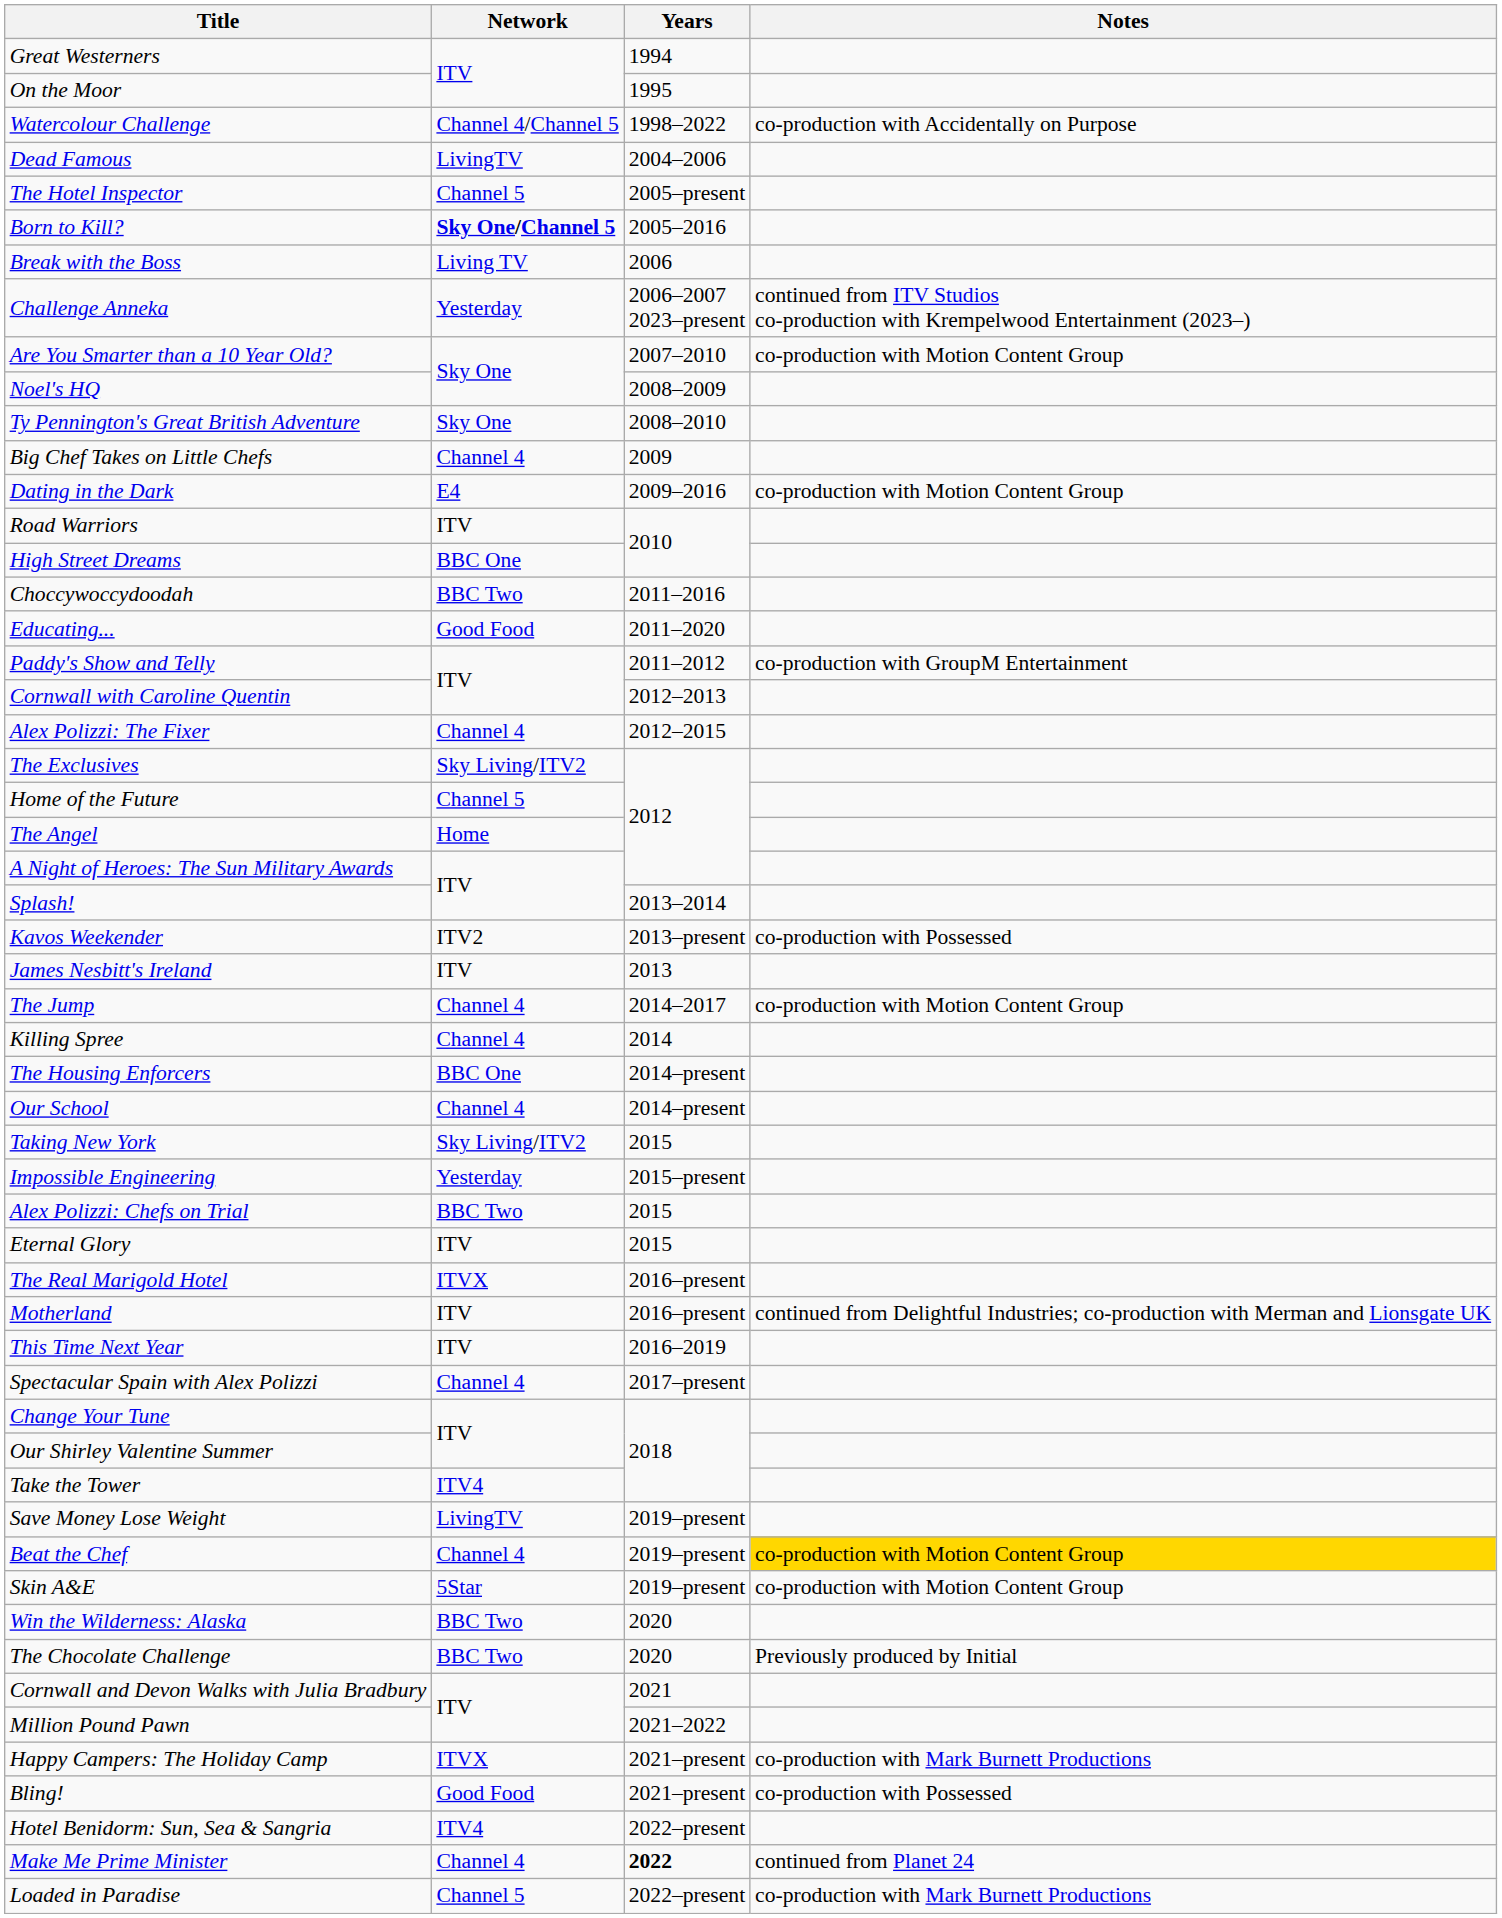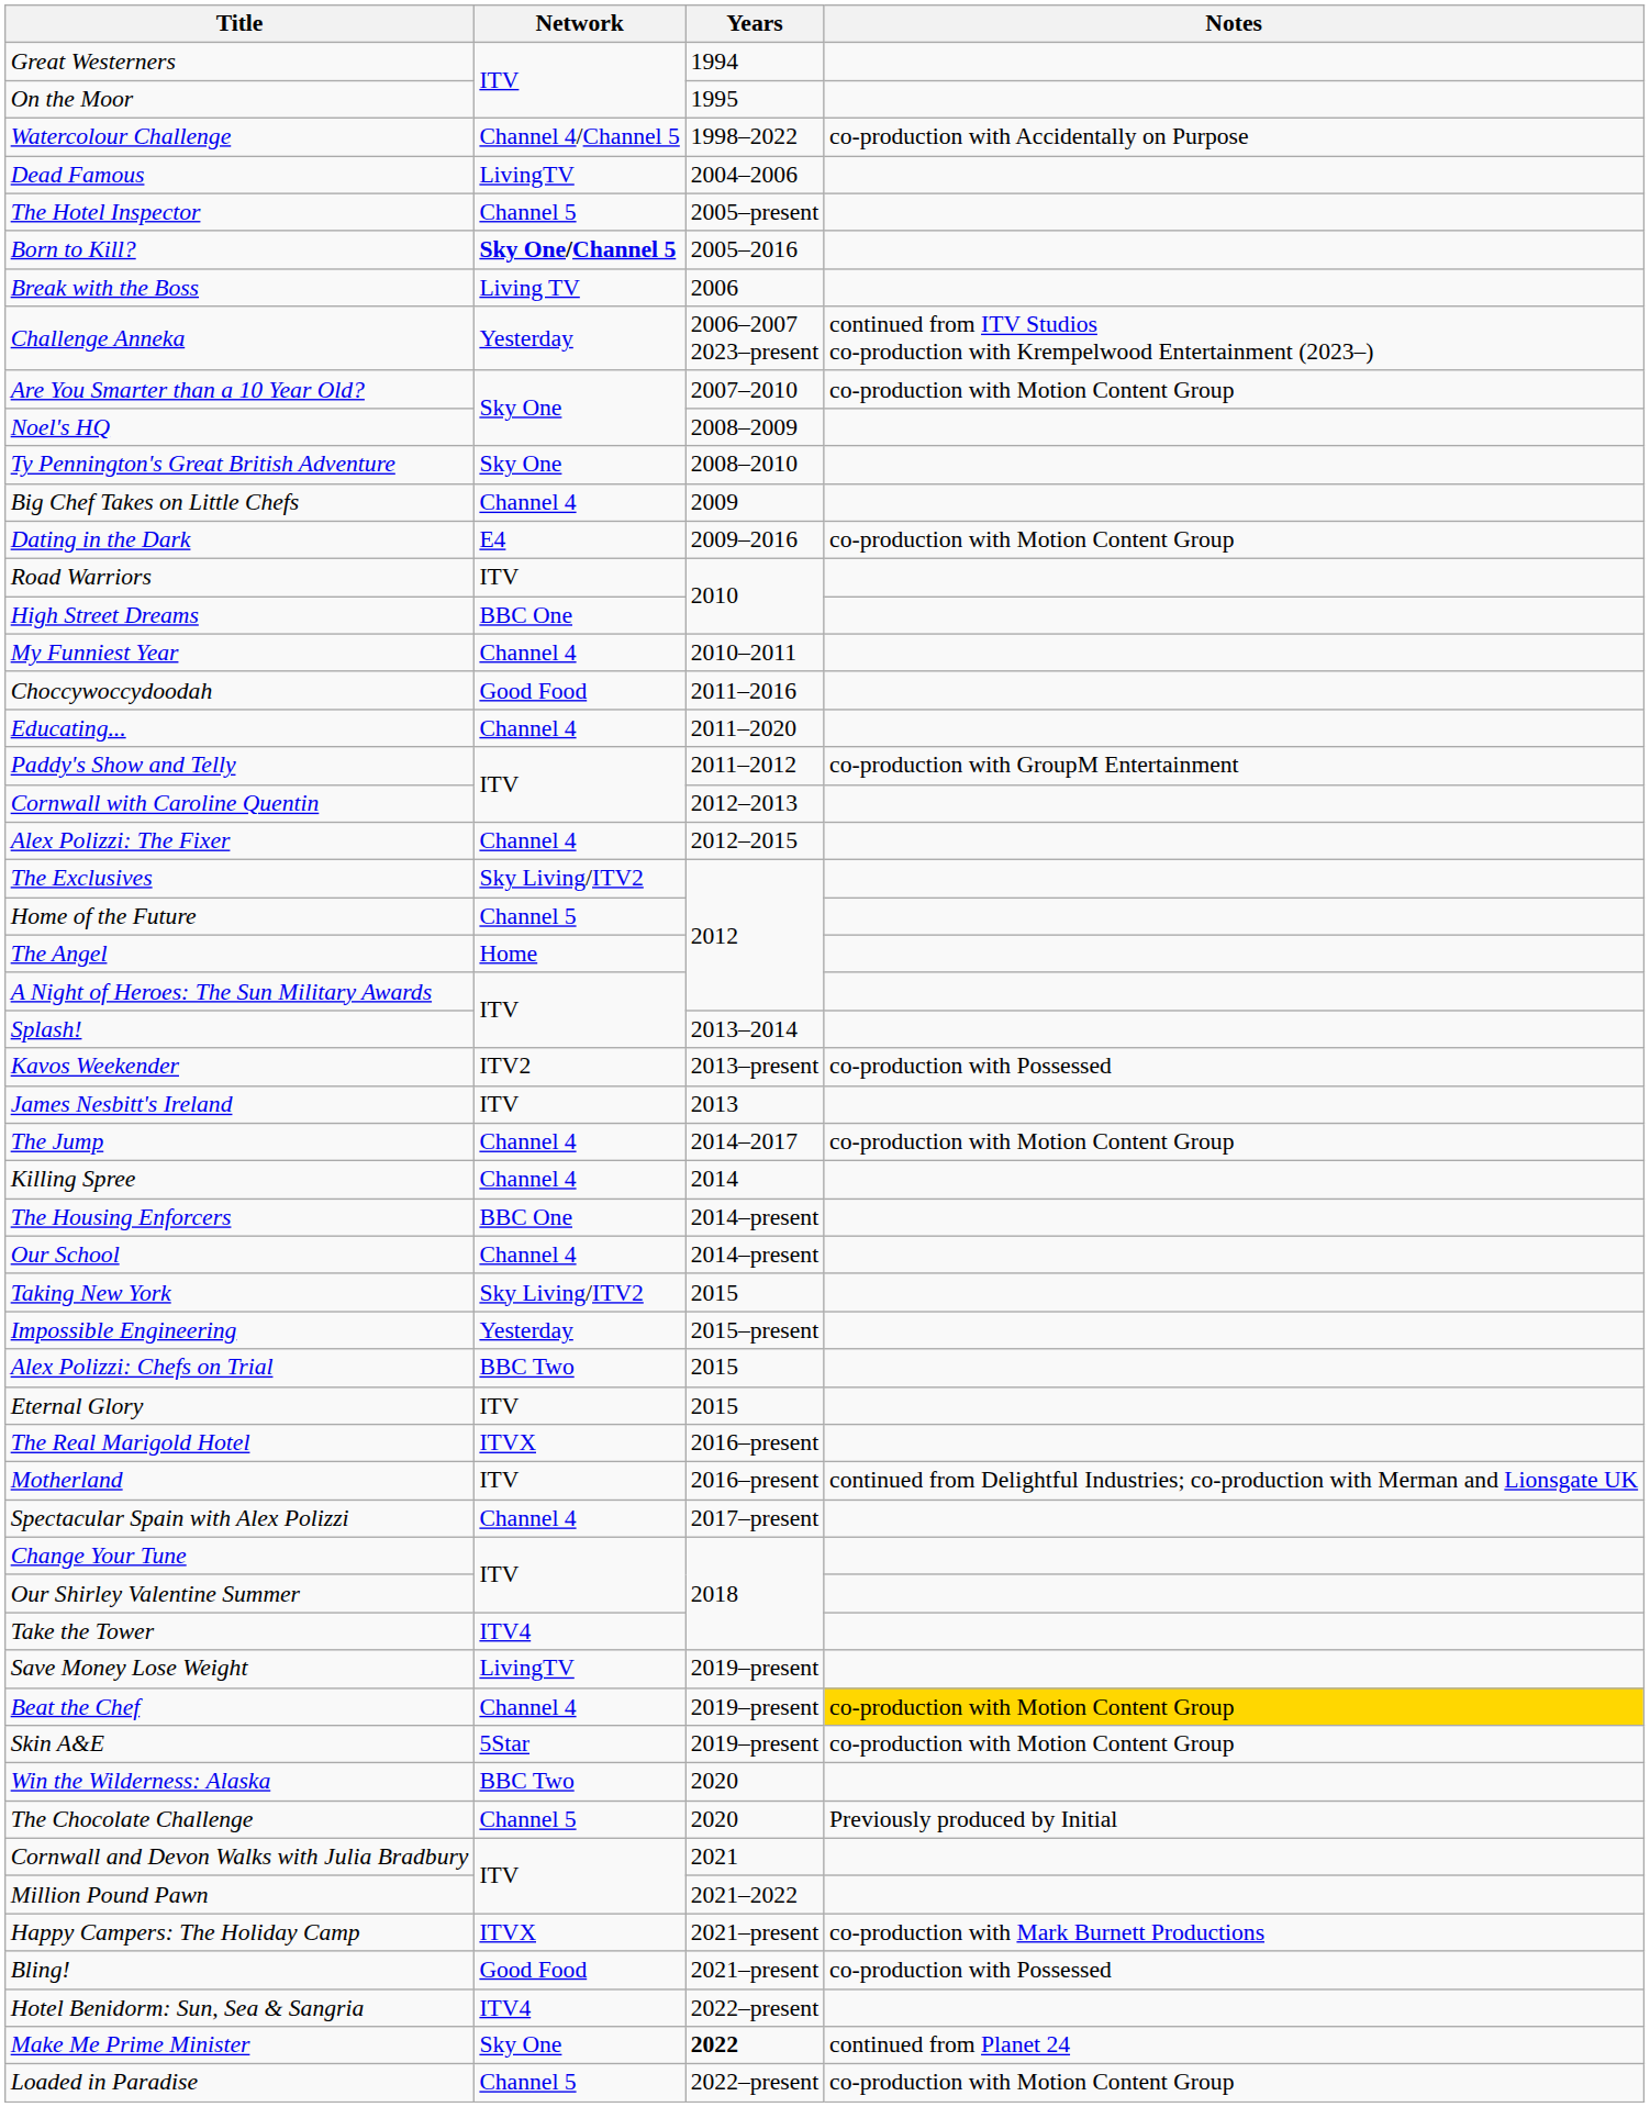 <table class="wikitable sortable sticky-header">
 <tr>
 <th>Title</th>
 <th>Network</th>
 <th>Years</th>
 <th>Notes</th>
 </tr>
 <tr>
 <td><em>Great Westerners</em></td>
 <td rowspan="2"><a href='#'>ITV</a></td>
 <td>1994</td>
 <td></td>
 </tr>
 <tr>
 <td><em>On the Moor</em></td>
 <td>1995</td>
 <td></td>
 </tr>
 <tr>
 <td><em><a href='#'>Watercolour Challenge</a></em></td>
 <td><a href='#'>Channel 4</a>/<a href='#'>Channel 5</a></td>
 <td>1998–2022</td>
 <td>co-production with Accidentally on Purpose</td>
 </tr>
 <tr>
 <td><em><a href='#'>Dead Famous</a></em></td>
 <td><a href='#'>LivingTV</a></td>
 <td>2004–2006</td>
 <td></td>
 </tr>
 <tr>
 <td><em><a href='#'>The Hotel Inspector</a></em></td>
 <td><a href='#'>Channel 5</a></td>
 <td>2005–present</td>
 <td></td>
 </tr>
 <tr>
 <td><em><a href='#'>Born to Kill?</a></em></td>
 <td><strong><a href='#'>Sky One</a>/<a href='#'>Channel 5</a></strong></td>
 <td>2005–2016</td>
 <td></td>
 </tr>
 <tr>
 <td><em><a href='#'>Break with the Boss</a></em></td>
 <td><a href='#'>Living TV</a></td>
 <td>2006</td>
 <td></td>
 </tr>
 <tr>
 <td><em><a href='#'>Challenge Anneka</a></em></td>
 <td><a href='#'>Yesterday</a></td>
 <td>2006–2007<br>2023–present</td>
 <td>continued from <a href='#'>ITV Studios</a><br>co-production with Krempelwood Entertainment (2023–)</td>
 </tr>
 <tr>
 <td><em><a href='#'>Are You Smarter than a 10 Year Old?</a></em></td>
 <td rowspan="2"><a href='#'>Sky One</a></td>
 <td>2007–2010</td>
 <td>co-production with Motion Content Group</td>
 </tr>
 <tr>
 <td><em><a href='#'>Noel's HQ</a></em></td>
 <td>2008–2009</td>
 <td></td>
 </tr>
 <tr>
 <td><em><a href='#'>Ty Pennington's Great British Adventure</a></em></td>
 <td><a href='#'>Sky One</a></td>
 <td>2008–2010</td>
 <td></td>
 </tr>
 <tr>
 <td><em>Big Chef Takes on Little Chefs</em></td>
 <td><a href='#'>Channel 4</a></td>
 <td>2009</td>
 <td></td>
 </tr>
 <tr>
 <td><em><a href='#'>Dating in the Dark</a></em></td>
 <td><a href='#'>E4</a></td>
 <td>2009–2016</td>
 <td>co-production with Motion Content Group</td>
 </tr>
 <tr>
 <td><em>Road Warriors</em></td>
 <td>ITV</td>
 <td rowspan="2">2010</td>
 <td></td>
 </tr>
 <tr>
 <td><em><a href='#'>High Street Dreams</a></em></td>
 <td><a href='#'>BBC One</a></td>
 <td></td>
 </tr>
 <tr>
+<td><em><a href='#'>My Funniest Year</a></em></td>
+<td><a href='#'>Channel 4</a></td>
+<td>2010–2011</td>
+<td></td>
+</tr>
+<tr>
 <td><em>Choccywoccydoodah</em></td>
-<td><a href='#'>BBC Two</a></td>
+<td><a href='#'>Good Food</a></td>
 <td>2011–2016</td>
 <td></td>
 </tr>
 <tr>
 <td><em><a href='#'>Educating...</a></em></td>
-<td><a href='#'>Good Food</a></td>
+<td><a href='#'>Channel 4</a></td>
 <td>2011–2020</td>
 <td></td>
 </tr>
 <tr>
 <td><em><a href='#'>Paddy's Show and Telly</a></em></td>
 <td rowspan="2">ITV</td>
 <td>2011–2012</td>
 <td>co-production with GroupM Entertainment</td>
 </tr>
 <tr>
 <td><em><a href='#'>Cornwall with Caroline Quentin</a></em></td>
 <td>2012–2013</td>
 <td></td>
 </tr>
 <tr>
 <td><em><a href='#'>Alex Polizzi: The Fixer</a></em></td>
 <td><a href='#'>Channel 4</a></td>
 <td>2012–2015</td>
 <td></td>
 </tr>
 <tr>
 <td><em><a href='#'>The Exclusives</a></em></td>
 <td><a href='#'>Sky Living</a>/<a href='#'>ITV2</a></td>
 <td rowspan="4">2012</td>
 <td></td>
 </tr>
 <tr>
 <td><em>Home of the Future</em></td>
 <td><a href='#'>Channel 5</a></td>
 <td></td>
 </tr>
 <tr>
 <td><em><a href='#'>The Angel</a></em></td>
 <td><a href='#'>Home</a></td>
 <td></td>
 </tr>
 <tr>
 <td><em><a href='#'>A Night of Heroes: The Sun Military Awards</a></em></td>
 <td rowspan="2">ITV</td>
 <td></td>
 </tr>
 <tr>
 <td><em><a href='#'>Splash!</a></em></td>
 <td>2013–2014</td>
 <td></td>
 </tr>
 <tr>
 <td><em><a href='#'>Kavos Weekender</a></em></td>
 <td>ITV2</td>
 <td>2013–present</td>
 <td>co-production with Possessed</td>
 </tr>
 <tr>
 <td><em><a href='#'>James Nesbitt's Ireland</a></em></td>
 <td>ITV</td>
 <td>2013</td>
 <td></td>
 </tr>
 <tr>
 <td><em><a href='#'>The Jump</a></em></td>
 <td><a href='#'>Channel 4</a></td>
 <td>2014–2017</td>
 <td>co-production with Motion Content Group</td>
 </tr>
 <tr>
 <td><em>Killing Spree</em></td>
 <td><a href='#'>Channel 4</a></td>
 <td>2014</td>
 <td></td>
 </tr>
 <tr>
 <td><em><a href='#'>The Housing Enforcers</a></em></td>
 <td><a href='#'>BBC One</a></td>
 <td>2014–present</td>
 <td></td>
 </tr>
 <tr>
 <td><em><a href='#'>Our School</a></em></td>
 <td><a href='#'>Channel 4</a></td>
 <td>2014–present</td>
 <td></td>
 </tr>
 <tr>
 <td><em><a href='#'>Taking New York</a></em></td>
 <td><a href='#'>Sky Living</a>/<a href='#'>ITV2</a></td>
 <td>2015</td>
 <td></td>
 </tr>
 <tr>
 <td><em><a href='#'>Impossible Engineering</a></em></td>
 <td><a href='#'>Yesterday</a></td>
 <td>2015–present</td>
 <td></td>
 </tr>
 <tr>
 <td><em><a href='#'>Alex Polizzi: Chefs on Trial</a></em></td>
 <td><a href='#'>BBC Two</a></td>
 <td>2015</td>
 <td></td>
 </tr>
 <tr>
 <td><em>Eternal Glory</em></td>
 <td>ITV</td>
 <td>2015</td>
 <td></td>
 </tr>
 <tr>
 <td><em><a href='#'>The Real Marigold Hotel</a></em></td>
 <td><a href='#'>ITVX</a></td>
 <td>2016–present</td>
 <td></td>
 </tr>
 <tr>
 <td><em><a href='#'>Motherland</a></em></td>
 <td>ITV</td>
 <td>2016–present</td>
 <td>continued from Delightful Industries; co-production with Merman and <a href='#'>Lionsgate UK</a></td>
 </tr>
 <tr>
-<td><em><a href='#'>This Time Next Year</a></em></td>
-<td>ITV</td>
-<td>2016–2019</td>
-<td></td>
-</tr>
-<tr>
 <td><em>Spectacular Spain with Alex Polizzi</em></td>
 <td><a href='#'>Channel 4</a></td>
 <td>2017–present</td>
 <td></td>
 </tr>
 <tr>
 <td><em><a href='#'>Change Your Tune</a></em></td>
 <td rowspan="2">ITV</td>
 <td rowspan="3">2018</td>
 <td></td>
 </tr>
 <tr>
 <td><em>Our Shirley Valentine Summer</em></td>
 <td></td>
 </tr>
 <tr>
 <td><em>Take the Tower</em></td>
 <td><a href='#'>ITV4</a></td>
 <td></td>
 </tr>
 <tr>
 <td><em>Save Money Lose Weight</em></td>
 <td><a href='#'>LivingTV</a></td>
 <td>2019–present</td>
 <td></td>
 </tr>
 <tr>
 <td><em><a href='#'>Beat the Chef</a></em></td>
 <td><a href='#'>Channel 4</a></td>
 <td>2019–present</td>
 <td style="background: gold;">co-production with Motion Content Group</td>
 </tr>
 <tr>
 <td><em>Skin A&E</em></td>
 <td><a href='#'>5Star</a></td>
 <td>2019–present</td>
 <td>co-production with Motion Content Group</td>
 </tr>
 <tr>
 <td><em><a href='#'>Win the Wilderness: Alaska</a></em></td>
 <td><a href='#'>BBC Two</a></td>
 <td>2020</td>
 <td></td>
 </tr>
 <tr>
 <td><em>The Chocolate Challenge</em></td>
-<td><a href='#'>BBC Two</a></td>
+<td><a href='#'>Channel 5</a></td>
 <td>2020</td>
 <td>Previously produced by Initial</td>
 </tr>
 <tr>
 <td><em>Cornwall and Devon Walks with Julia Bradbury</em></td>
 <td rowspan="2">ITV</td>
 <td>2021</td>
 <td></td>
 </tr>
 <tr>
 <td><em>Million Pound Pawn</em></td>
 <td>2021–2022</td>
 <td></td>
 </tr>
 <tr>
 <td><em>Happy Campers: The Holiday Camp</em></td>
 <td><a href='#'>ITVX</a></td>
 <td>2021–present</td>
 <td>co-production with <a href='#'>Mark Burnett Productions</a></td>
 </tr>
 <tr>
 <td><em>Bling!</em></td>
 <td><a href='#'>Good Food</a></td>
 <td>2021–present</td>
 <td>co-production with Possessed</td>
 </tr>
 <tr>
 <td><em>Hotel Benidorm: Sun, Sea & Sangria</em></td>
 <td><a href='#'>ITV4</a></td>
 <td>2022–present</td>
 <td></td>
 </tr>
 <tr>
 <td><em><a href='#'>Make Me Prime Minister</a></em></td>
-<td><a href='#'>Channel 4</a></td>
+<td><a href='#'>Sky One</a></td>
 <td><strong>2022</strong></td>
 <td>continued from <a href='#'>Planet 24</a></td>
 </tr>
 <tr>
 <td><em>Loaded in Paradise</em></td>
 <td><a href='#'>Channel 5</a></td>
 <td>2022–present</td>
-<td>co-production with <a href='#'>Mark Burnett Productions</a></td>
+<td>co-production with Motion Content Group</td>
 </tr>
 </table>
